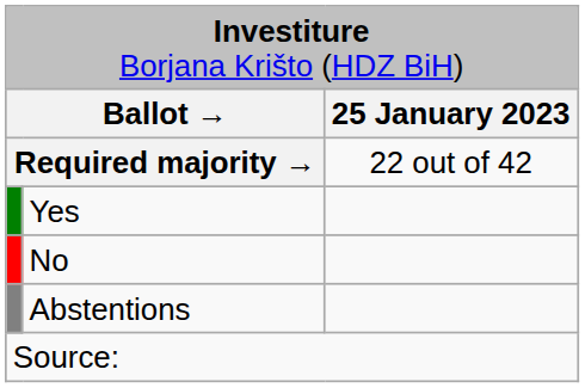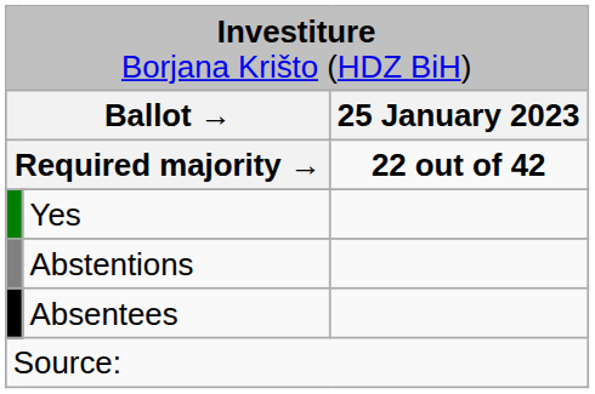 <table class="wikitable" style="text-align:center; font-size:95%;">
 <tr>
 <td colspan="3" align="center" bgcolor="#C0C0C0"><strong>Investiture</strong> <br> <a href='#'>Borjana Krišto</a> (<a href='#'>HDZ BiH</a>)</td>
 </tr>
 <tr>
 <th colspan="2" width="150px">Ballot →</th>
 <th>25 January 2023</th>
 </tr>
 <tr>
 <th colspan="2">Required majority →</th>
-<td>22 out of 42 </td>
+<td><strong>22 out of 42 </strong></td>
 </tr>
 <tr>
 <th width="1px" style="background:green;"></th>
 <td align="left">Yes</td>
-<td></td>
-</tr>
-<tr>
-<th style="background:red;"></th>
-<td align="left">No</td>
 <td></td>
 </tr>
 <tr>
 <th style="background:gray;"></th>
 <td align="left">Abstentions</td>
 <td></td>
 </tr>
 <tr>
+<th style="background:black;"></th>
+<td align="left">Absentees</td>
+<td></td>
+</tr>
+<tr>
 <td align="left" colspan="3">Source:</td>
 </tr>
 </table>
